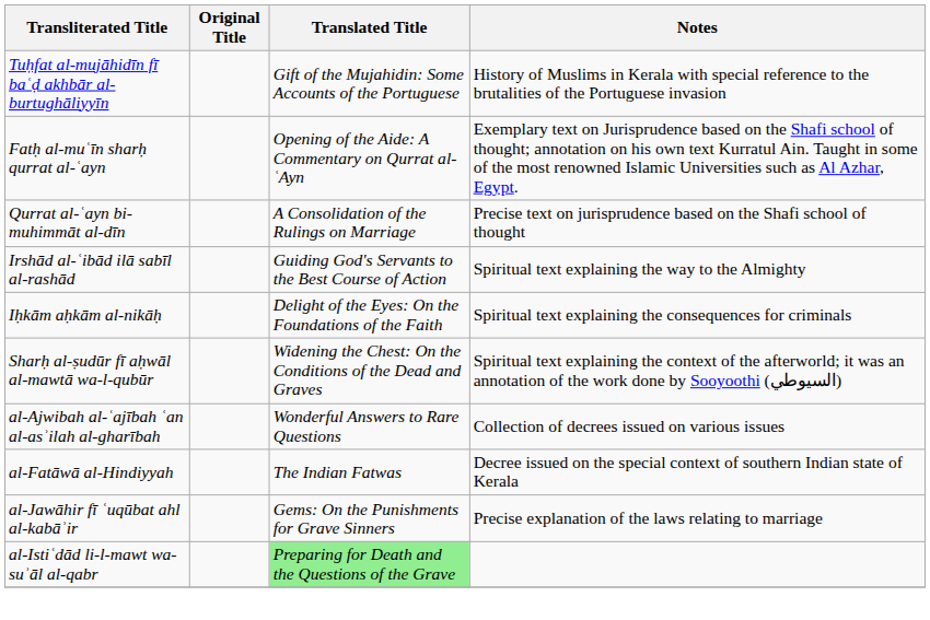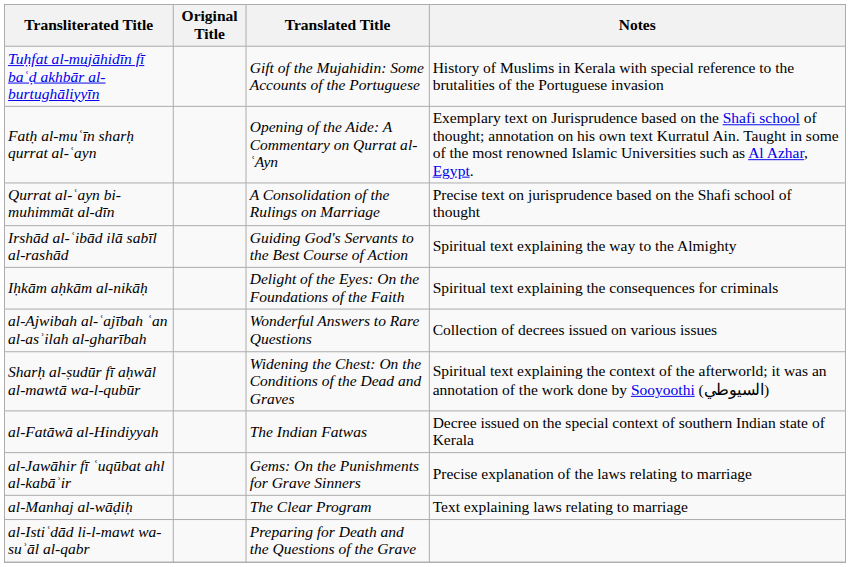 <table class="wikitable">
 <tr>
 <th>Transliterated Title</th>
 <th>Original Title</th>
 <th>Translated Title</th>
 <th>Notes</th>
 </tr>
 <tr>
 <td><em><a href='#'>Tuḥfat al-mujāhidīn fī baʿḍ akhbār al-burtughāliyyīn</a></em></td>
 <td><br></td>
 <td><em>Gift of the Mujahidin: Some Accounts of the Portuguese</em></td>
 <td>History of Muslims in Kerala with special reference to the brutalities of the Portuguese invasion</td>
 </tr>
 <tr>
 <td><em>Fatḥ al-muʿīn sharḥ qurrat al-ʿayn</em></td>
 <td></td>
 <td><em>Opening of the Aide: A Commentary on Qurrat al-ʿAyn</em></td>
 <td>Exemplary text on Jurisprudence based on the <a href='#'>Shafi school</a> of thought; annotation on his own text Kurratul Ain. Taught in  some of the most renowned Islamic Universities such as <a href='#'>Al Azhar</a>, <a href='#'>Egypt</a>.</td>
 </tr>
 <tr>
 <td><em>Qurrat al-ʿayn bi-muhimmāt al-dīn</em></td>
 <td></td>
 <td><em>A Consolidation of the Rulings on Marriage</em></td>
 <td>Precise text on jurisprudence based on the Shafi school of thought</td>
 </tr>
 <tr>
 <td><em>Irshād al-ʿibād ilā sabīl al-rashād</em></td>
 <td></td>
 <td><em>Guiding God's Servants to the Best Course of Action</em></td>
 <td>Spiritual text explaining the way to the Almighty</td>
 </tr>
 <tr>
 <td><em>Iḥkām aḥkām al-nikāḥ</em></td>
 <td></td>
 <td><em>Delight of the Eyes: On the Foundations of the Faith</em></td>
 <td>Spiritual text explaining the consequences for criminals</td>
 </tr>
 <tr>
+<td><em>al-Ajwibah al-ʿajībah ʿan al-asʾilah al-gharībah</em></td>
+<td></td>
+<td><em>Wonderful Answers to Rare Questions</em></td>
+<td>Collection of decrees issued on various issues</td>
+</tr>
+<tr>
 <td><em>Sharḥ al-ṣudūr fī aḥwāl al-mawtā wa-l-qubūr</em></td>
 <td></td>
 <td><em>Widening the Chest: On the Conditions of the Dead and Graves</em></td>
 <td>Spiritual text explaining the context of the afterworld; it was an annotation of the work done by <a href='#'>Sooyoothi</a> (السيوطي)</td>
-</tr>
-<tr>
-<td><em>al-Ajwibah al-ʿajībah ʿan al-asʾilah al-gharībah</em></td>
-<td></td>
-<td><em>Wonderful Answers to Rare Questions</em></td>
-<td>Collection of decrees issued on various issues</td>
 </tr>
 <tr>
 <td><em>al-Fatāwā al-Hindiyyah</em></td>
 <td></td>
 <td><em>The Indian Fatwas</em></td>
 <td>Decree issued on the special context of southern Indian state of Kerala</td>
 </tr>
 <tr>
 <td><em>al-Jawāhir fī ʿuqūbat ahl al-kabāʾir</em></td>
 <td></td>
 <td><em>Gems: On the Punishments for Grave Sinners</em></td>
 <td>Precise explanation of the laws relating to marriage</td>
 </tr>
 <tr>
+<td><em>al-Manhaj al-wāḍiḥ</em></td>
+<td></td>
+<td><em>The Clear Program</em></td>
+<td>Text explaining laws relating to marriage</td>
+</tr>
+<tr>
 <td><em>al-Istiʿdād li-l-mawt wa-suʾāl al-qabr</em></td>
 <td></td>
-<td style="background: lightgreen;"><em>Preparing for Death and the Questions of the Grave</em></td>
+<td><em>Preparing for Death and the Questions of the Grave</em></td>
 <td></td>
 </tr>
 <tr>
 </tr>
 </table>
